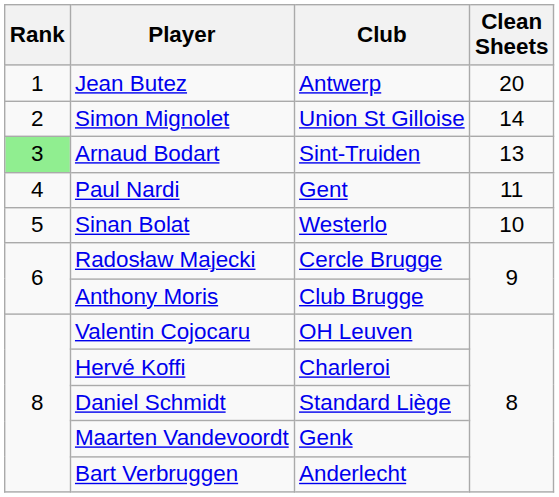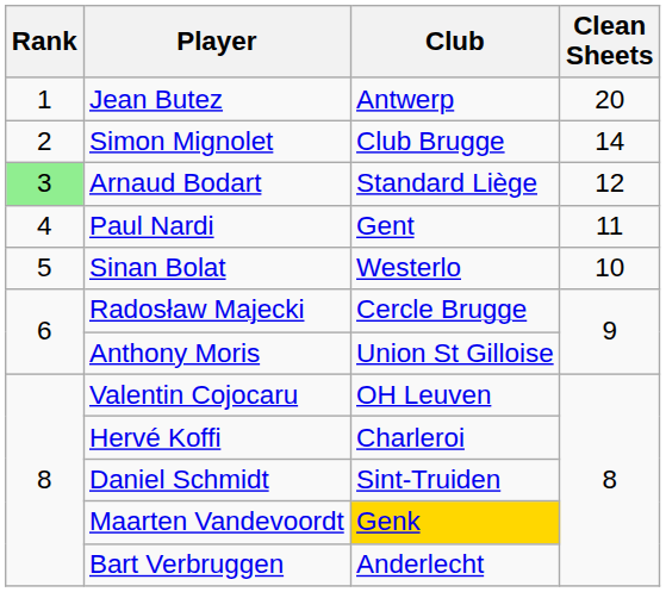 <table class="wikitable" style="text-align:center">
 <tr>
 <th>Rank</th>
 <th>Player</th>
 <th>Club</th>
 <th>Clean<br>Sheets</th>
 </tr>
 <tr>
 <td>1</td>
 <td align=left> <a href='#'>Jean Butez</a></td>
 <td align=left><a href='#'>Antwerp</a></td>
 <td>20</td>
 </tr>
 <tr>
 <td>2</td>
 <td align=left> <a href='#'>Simon Mignolet</a></td>
-<td align=left><a href='#'>Union St Gilloise</a></td>
+<td align=left><a href='#'>Club Brugge</a></td>
 <td>14</td>
 </tr>
 <tr>
 <td style="background: lightgreen;">3</td>
 <td align=left> <a href='#'>Arnaud Bodart</a></td>
-<td align=left><a href='#'>Sint-Truiden</a></td>
-<td>13</td>
+<td align=left><a href='#'>Standard Liège</a></td>
+<td>12</td>
 </tr>
 <tr>
 <td>4</td>
 <td align=left> <a href='#'>Paul Nardi</a></td>
 <td align=left><a href='#'>Gent</a></td>
 <td>11</td>
 </tr>
 <tr>
 <td>5</td>
 <td align=left> <a href='#'>Sinan Bolat</a></td>
 <td align=left><a href='#'>Westerlo</a></td>
 <td>10</td>
 </tr>
 <tr>
 <td rowspan=2>6</td>
 <td align=left> <a href='#'>Radosław Majecki</a></td>
 <td align=left><a href='#'>Cercle Brugge</a></td>
 <td rowspan=2>9</td>
 </tr>
 <tr>
 <td align=left> <a href='#'>Anthony Moris</a></td>
-<td align=left><a href='#'>Club Brugge</a></td>
+<td align=left><a href='#'>Union St Gilloise</a></td>
 </tr>
 <tr>
 <td rowspan=5>8</td>
 <td align=left> <a href='#'>Valentin Cojocaru</a></td>
 <td align=left><a href='#'>OH Leuven</a></td>
 <td rowspan=5>8</td>
 </tr>
 <tr>
 <td align=left> <a href='#'>Hervé Koffi</a></td>
 <td align=left><a href='#'>Charleroi</a></td>
 </tr>
 <tr>
 <td align=left> <a href='#'>Daniel Schmidt</a></td>
-<td align=left><a href='#'>Standard Liège</a></td>
+<td align=left><a href='#'>Sint-Truiden</a></td>
 </tr>
 <tr>
 <td align=left> <a href='#'>Maarten Vandevoordt</a></td>
-<td align=left><a href='#'>Genk</a></td>
+<td align=left style="background: gold;"><a href='#'>Genk</a></td>
 </tr>
 <tr>
 <td align=left> <a href='#'>Bart Verbruggen</a></td>
 <td align=left><a href='#'>Anderlecht</a></td>
 </tr>
 </table>
